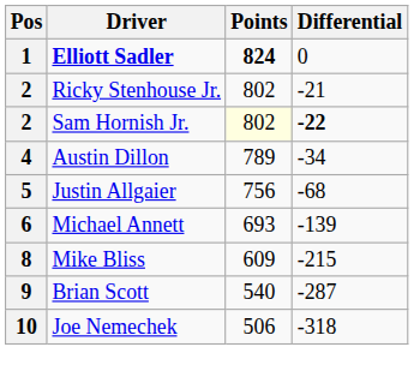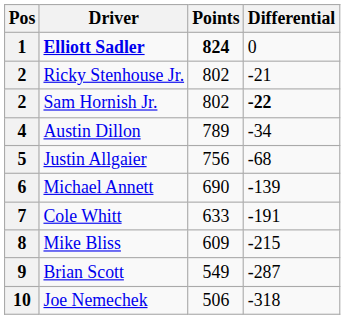 <table class="wikitable">
 <tr>
 <th>Pos</th>
 <th>Driver</th>
 <th>Points</th>
 <th>Differential</th>
 </tr>
 <tr>
 <th>1</th>
 <td><strong><a href='#'>Elliott Sadler</a></strong></td>
 <td style="text-align:center;"><strong>824</strong></td>
 <td>0</td>
 </tr>
 <tr>
 <th>2</th>
 <td><a href='#'>Ricky Stenhouse Jr.</a></td>
 <td style="text-align:center;">802</td>
 <td>-21</td>
 </tr>
 <tr>
 <th>2</th>
 <td><a href='#'>Sam Hornish Jr.</a></td>
-<td style="background: lightyellow; text-align:center;">802</td>
+<td style="text-align:center;">802</td>
 <td><strong>-22</strong></td>
 </tr>
 <tr>
 <th>4</th>
 <td><a href='#'>Austin Dillon</a></td>
 <td style="text-align:center;">789</td>
 <td>-34</td>
 </tr>
 <tr>
 <th>5</th>
 <td><a href='#'>Justin Allgaier</a></td>
 <td style="text-align:center;">756</td>
 <td>-68</td>
 </tr>
 <tr>
 <th>6</th>
 <td><a href='#'>Michael Annett</a></td>
-<td style="text-align:center;">693</td>
+<td style="text-align:center;">690</td>
 <td>-139</td>
+</tr>
+<tr>
+<th>7</th>
+<td><a href='#'>Cole Whitt</a></td>
+<td style="text-align:center;">633</td>
+<td>-191</td>
 </tr>
 <tr>
 <th>8</th>
 <td><a href='#'>Mike Bliss</a></td>
 <td style="text-align:center;">609</td>
 <td>-215</td>
 </tr>
 <tr>
 <th>9</th>
 <td><a href='#'>Brian Scott</a></td>
-<td style="text-align:center;">540</td>
+<td style="text-align:center;">549</td>
 <td>-287</td>
 </tr>
 <tr>
 <th>10</th>
 <td><a href='#'>Joe Nemechek</a></td>
 <td style="text-align:center;">506</td>
 <td>-318</td>
 </tr>
 </table>
